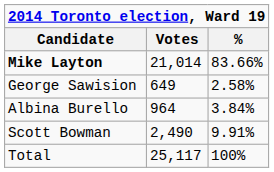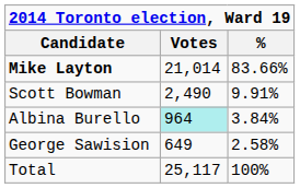 <table class="wikitable">
 <tr>
 <td Colspan="3" align="center"><strong><a href='#'>2014 Toronto election</a>, Ward 19</strong></td>
 </tr>
 <tr>
 <th>Candidate</th>
 <th>Votes</th>
 <th>%</th>
 </tr>
 <tr>
 <td><strong>Mike Layton</strong></td>
 <td>21,014</td>
 <td>83.66%</td>
 </tr>
 <tr>
+<td>Scott Bowman</td>
+<td>2,490</td>
+<td>9.91%</td>
+</tr>
+<tr>
+<td>Albina Burello</td>
+<td style="background: paleturquoise;">964</td>
+<td>3.84%</td>
+</tr>
+<tr>
 <td>George Sawision</td>
 <td>649</td>
 <td>2.58%</td>
-</tr>
-<tr>
-<td>Albina Burello</td>
-<td>964</td>
-<td>3.84%</td>
-</tr>
-<tr>
-<td>Scott Bowman</td>
-<td>2,490</td>
-<td>9.91%</td>
 </tr>
 <tr>
 <td>Total</td>
 <td>25,117</td>
 <td>100%</td>
 </tr>
 </table>
